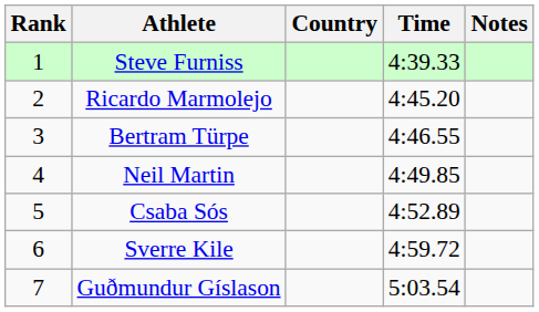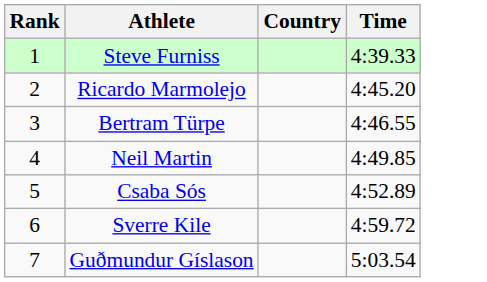 <table class="wikitable sortable" style="text-align:center">
 <tr>
 <th>Rank</th>
 <th>Athlete</th>
 <th>Country</th>
 <th>Time</th>
-<th>Notes</th>
 </tr>
 <tr bgcolor=ccffcc>
 <td>1</td>
 <td><a href='#'>Steve Furniss</a></td>
 <td align=left></td>
 <td>4:39.33</td>
-<td></td>
 </tr>
 <tr>
 <td>2</td>
 <td><a href='#'>Ricardo Marmolejo</a></td>
 <td align=left></td>
 <td>4:45.20</td>
-<td></td>
 </tr>
 <tr>
 <td>3</td>
 <td><a href='#'>Bertram Türpe</a></td>
 <td align=left></td>
 <td>4:46.55</td>
-<td></td>
 </tr>
 <tr>
 <td>4</td>
 <td><a href='#'>Neil Martin</a></td>
 <td align=left></td>
 <td>4:49.85</td>
-<td></td>
 </tr>
 <tr>
 <td>5</td>
 <td><a href='#'>Csaba Sós</a></td>
 <td align=left></td>
 <td>4:52.89</td>
-<td></td>
 </tr>
 <tr>
 <td>6</td>
 <td><a href='#'>Sverre Kile</a></td>
 <td align=left></td>
 <td>4:59.72</td>
-<td></td>
 </tr>
 <tr>
 <td>7</td>
 <td><a href='#'>Guðmundur Gíslason</a></td>
 <td align=left></td>
 <td>5:03.54</td>
-<td></td>
 </tr>
 </table>
